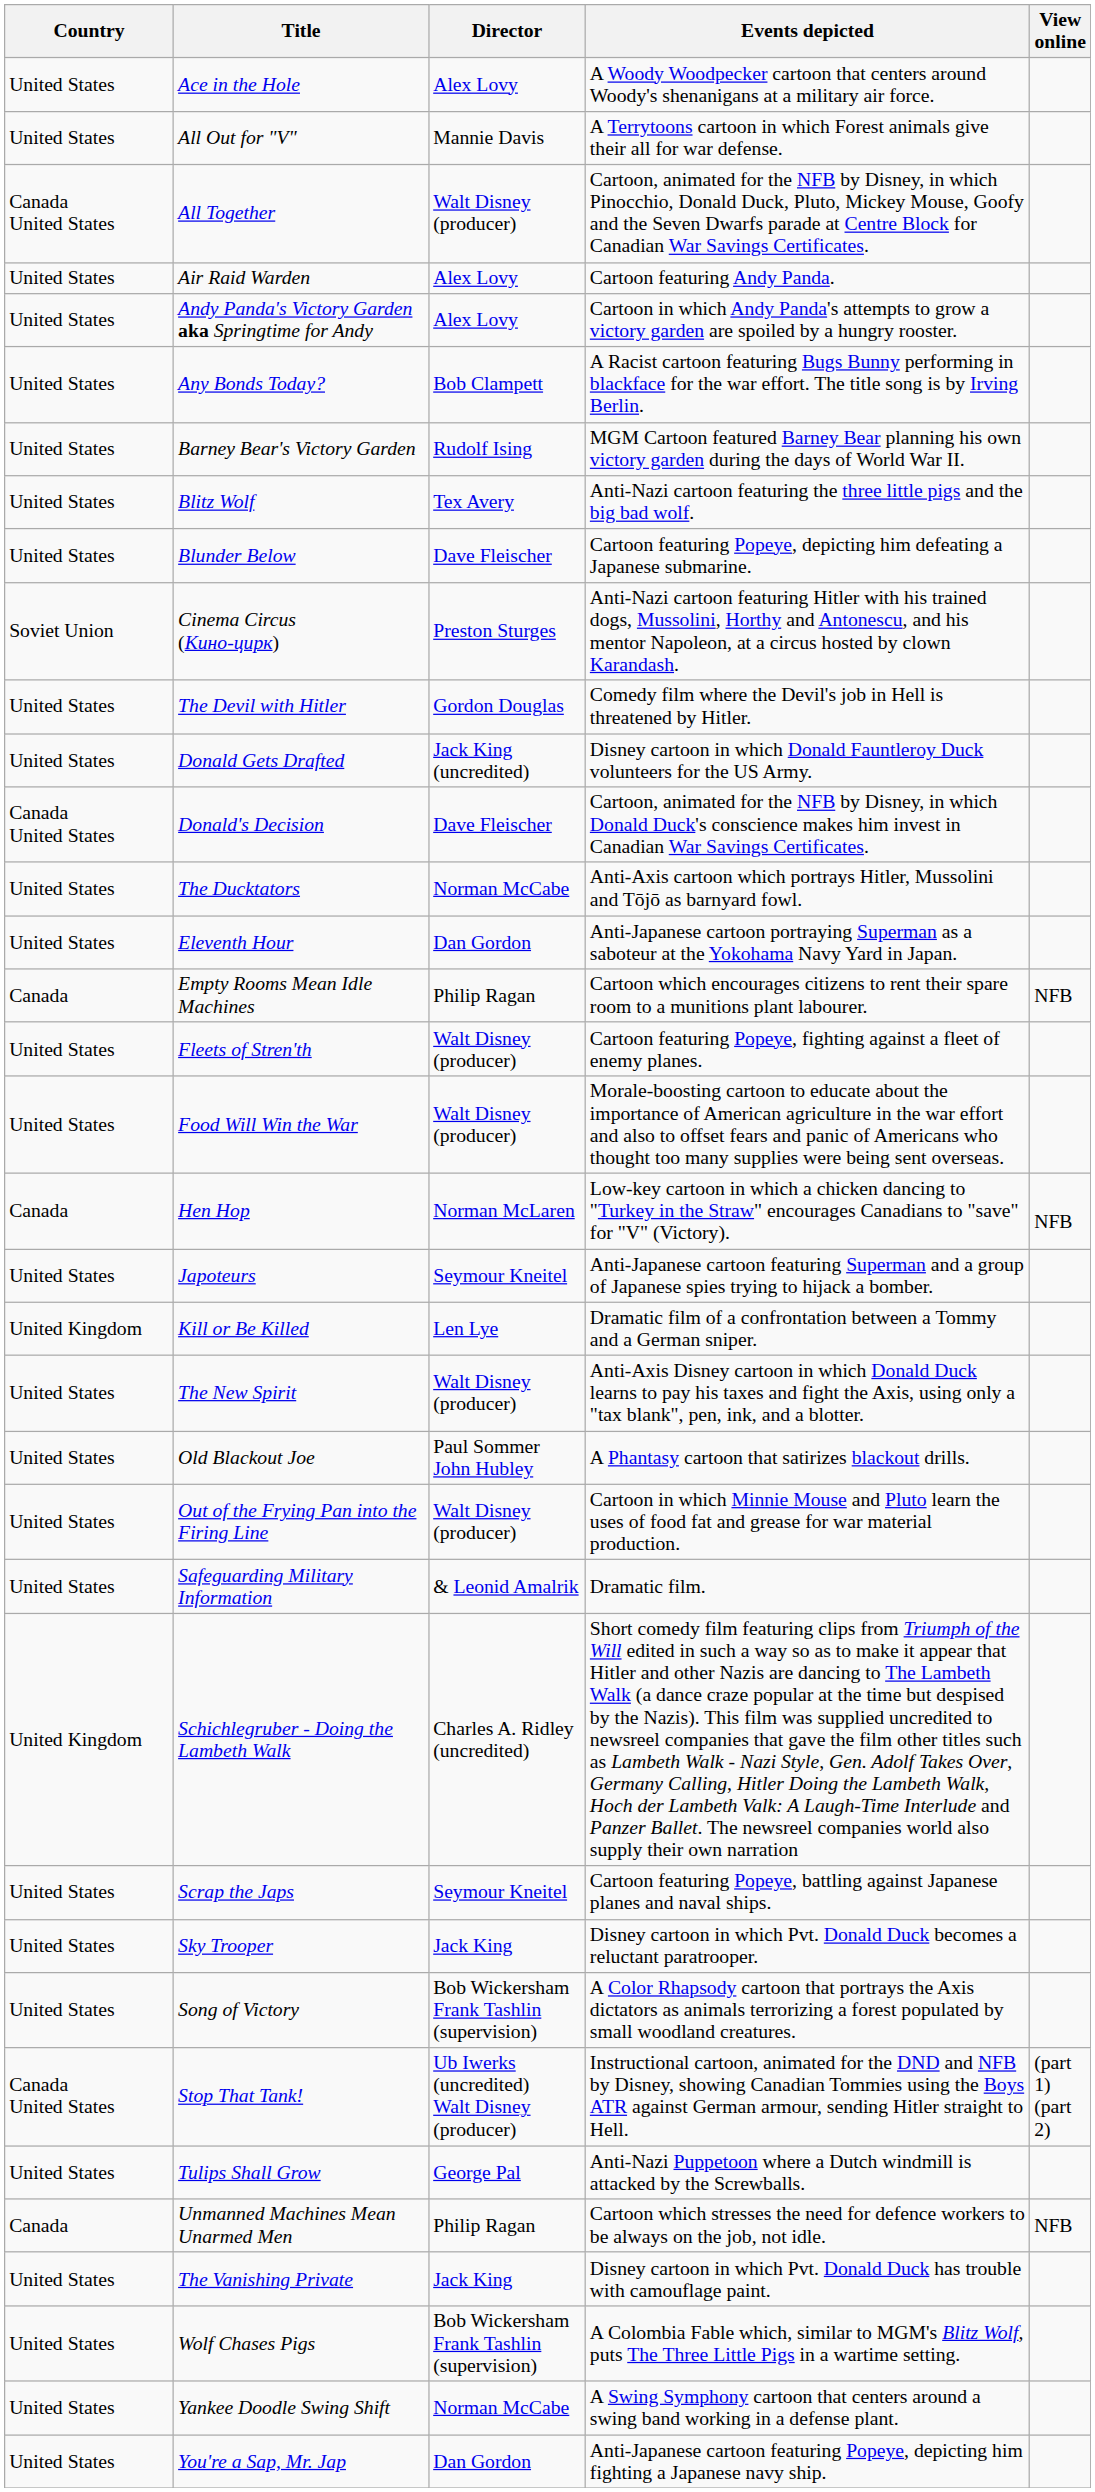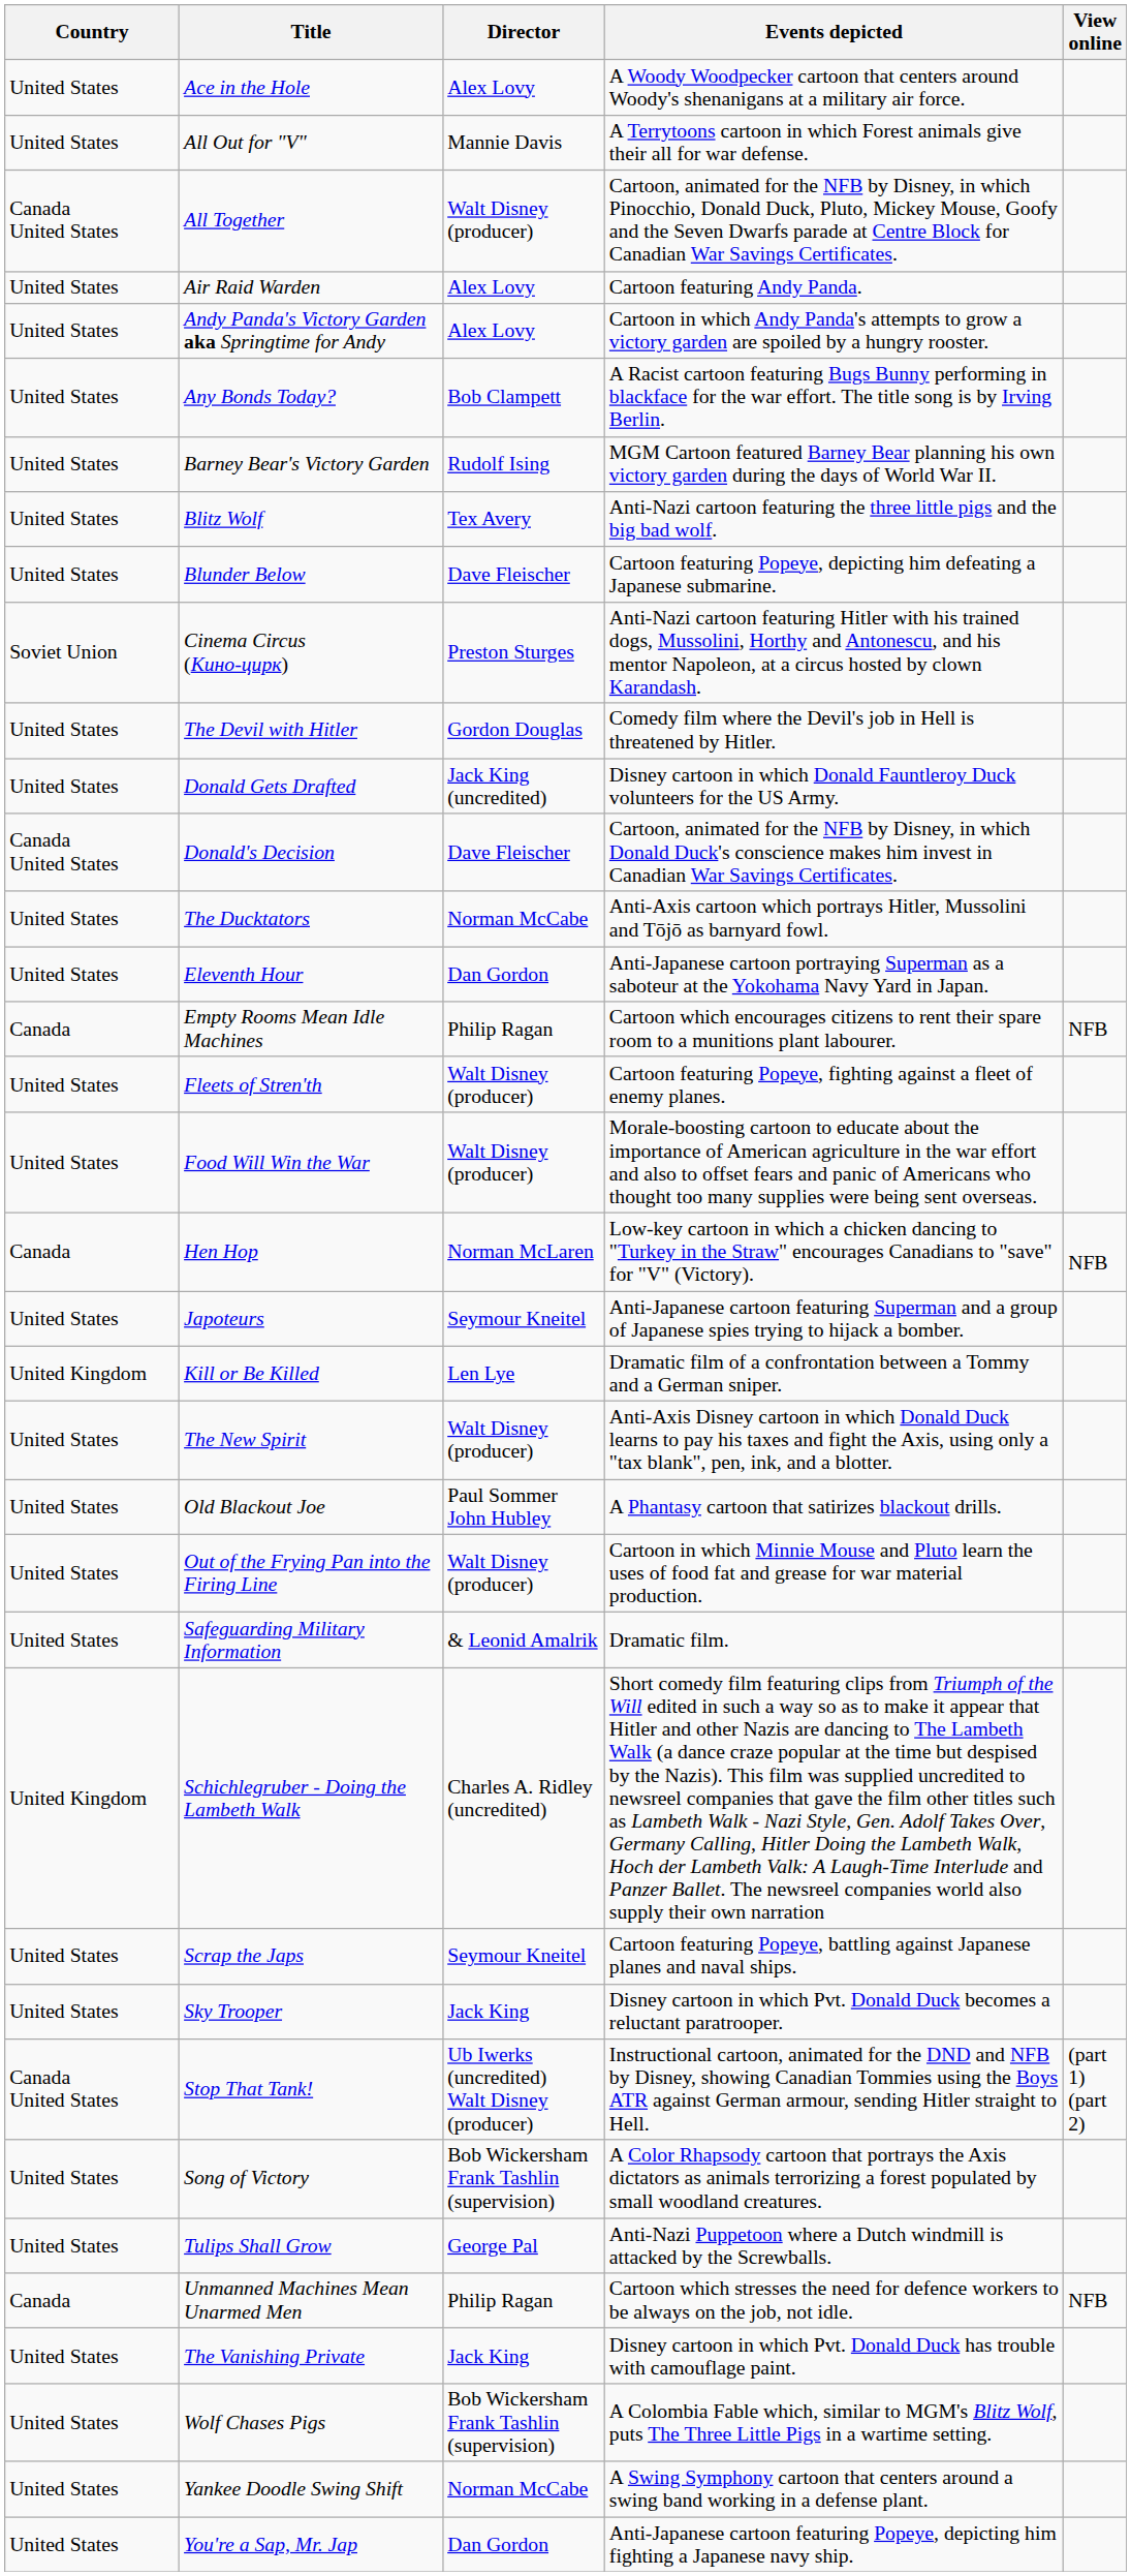 <table class="wikitable" width="100%">
 <tr>
 <th width=130>Country</th>
 <th width=200>Title</th>
 <th width=120>Director</th>
 <th>Events depicted</th>
 <th>View<br>online</th>
 </tr>
 <tr>
 <td>United States</td>
 <td><a href='#'><em>Ace in the Hole</em></a></td>
 <td><a href='#'>Alex Lovy</a></td>
 <td>A <a href='#'>Woody Woodpecker</a> cartoon that centers around Woody's shenanigans at a military air force.</td>
 <td><br></td>
 </tr>
 <tr>
 <td>United States</td>
 <td><em>All Out for "V"</em></td>
 <td>Mannie Davis</td>
 <td>A <a href='#'>Terrytoons</a> cartoon in which Forest animals give their all for war defense.</td>
 <td></td>
 </tr>
 <tr>
 <td>Canada<br>United States</td>
 <td><em><a href='#'>All Together</a></em></td>
 <td><a href='#'>Walt Disney</a> (producer)</td>
 <td>Cartoon, animated for the <a href='#'>NFB</a> by Disney, in which Pinocchio, Donald Duck, Pluto, Mickey Mouse, Goofy and the Seven Dwarfs parade at <a href='#'>Centre Block</a> for Canadian <a href='#'>War Savings Certificates</a>.</td>
 <td></td>
 </tr>
 <tr>
 <td>United States</td>
 <td><em>Air Raid Warden</em></td>
 <td><a href='#'>Alex Lovy</a></td>
 <td>Cartoon featuring <a href='#'>Andy Panda</a>.</td>
 <td></td>
 </tr>
 <tr>
 <td>United States</td>
 <td><em><a href='#'>Andy Panda's Victory Garden</a></em> <strong>aka</strong> <em>Springtime for Andy</em></td>
 <td><a href='#'>Alex Lovy</a></td>
 <td>Cartoon in which <a href='#'>Andy Panda</a>'s attempts to grow a <a href='#'>victory garden</a> are spoiled by a hungry rooster.</td>
 <td></td>
 </tr>
 <tr>
 <td>United States</td>
 <td><em><a href='#'>Any Bonds Today?</a></em></td>
 <td><a href='#'>Bob Clampett</a></td>
 <td>A Racist cartoon featuring <a href='#'>Bugs Bunny</a> performing in <a href='#'>blackface</a> for the war effort. The title song is by <a href='#'>Irving Berlin</a>.</td>
 <td></td>
 </tr>
 <tr>
 <td>United States</td>
 <td><em>Barney Bear's Victory Garden</em></td>
 <td><a href='#'>Rudolf Ising</a></td>
 <td>MGM Cartoon featured <a href='#'>Barney Bear</a> planning his own <a href='#'>victory garden</a> during the days of World War II.</td>
 <td></td>
 </tr>
 <tr>
 <td>United States</td>
 <td><em><a href='#'>Blitz Wolf</a></em></td>
 <td><a href='#'>Tex Avery</a></td>
 <td>Anti-Nazi cartoon featuring the <a href='#'>three little pigs</a> and the <a href='#'>big bad wolf</a>.</td>
 <td><br></td>
 </tr>
 <tr>
 <td>United States</td>
 <td><em><a href='#'>Blunder Below</a></em></td>
 <td><a href='#'>Dave Fleischer</a></td>
 <td>Cartoon featuring <a href='#'>Popeye</a>, depicting him defeating a Japanese submarine.</td>
 <td></td>
 </tr>
 <tr>
 <td>Soviet Union</td>
 <td><em>Cinema Circus</em><br>(<em><a href='#'>Кино-цирк</a></em>)</td>
 <td><a href='#'>Preston Sturges</a></td>
 <td>Anti-Nazi cartoon featuring Hitler with his trained dogs, <a href='#'>Mussolini</a>, <a href='#'>Horthy</a> and <a href='#'>Antonescu</a>, and his mentor Napoleon, at a circus hosted by clown <a href='#'>Karandash</a>.</td>
 <td></td>
 </tr>
 <tr>
 <td>United States</td>
 <td><em><a href='#'>The Devil with Hitler</a></em></td>
 <td><a href='#'>Gordon Douglas</a></td>
 <td>Comedy film where the Devil's job in Hell is threatened by Hitler.</td>
 <td></td>
 </tr>
 <tr>
 <td>United States</td>
 <td><em><a href='#'>Donald Gets Drafted</a></em></td>
 <td><a href='#'>Jack King</a> (uncredited)</td>
 <td>Disney cartoon in which <a href='#'>Donald Fauntleroy Duck</a> volunteers for the US Army.</td>
 <td></td>
 </tr>
 <tr>
 <td>Canada<br>United States</td>
 <td><em><a href='#'>Donald's Decision</a></em></td>
 <td><a href='#'>Dave Fleischer</a></td>
 <td>Cartoon, animated for the <a href='#'>NFB</a> by Disney, in which <a href='#'>Donald Duck</a>'s conscience makes him invest in Canadian <a href='#'>War Savings Certificates</a>.</td>
 <td></td>
 </tr>
 <tr>
 <td>United States</td>
 <td><em><a href='#'>The Ducktators</a></em></td>
 <td><a href='#'>Norman McCabe</a></td>
 <td>Anti-Axis cartoon which portrays Hitler, Mussolini and Tōjō as barnyard fowl.</td>
 <td></td>
 </tr>
 <tr>
 <td>United States</td>
 <td><em><a href='#'>Eleventh Hour</a></em></td>
 <td><a href='#'>Dan Gordon</a></td>
 <td>Anti-Japanese cartoon portraying <a href='#'>Superman</a> as a saboteur at the <a href='#'>Yokohama</a> Navy Yard in Japan.</td>
 <td></td>
 </tr>
 <tr>
 <td>Canada</td>
 <td><em>Empty Rooms Mean Idle Machines</em></td>
 <td>Philip Ragan</td>
 <td>Cartoon which encourages citizens to rent their spare room to a munitions plant labourer.</td>
 <td>NFB</td>
 </tr>
 <tr>
 <td>United States</td>
 <td><em><a href='#'>Fleets of Stren'th</a></em></td>
 <td><a href='#'>Walt Disney</a> (producer)</td>
 <td>Cartoon featuring <a href='#'>Popeye</a>, fighting against a fleet of enemy planes.</td>
 <td></td>
 </tr>
 <tr>
 <td>United States</td>
 <td><em><a href='#'>Food Will Win the War</a></em></td>
 <td><a href='#'>Walt Disney</a> (producer)</td>
 <td>Morale-boosting cartoon to educate about the importance of American agriculture in the war effort and also to offset fears and panic of Americans who thought too many supplies were being sent overseas.</td>
 <td></td>
 </tr>
 <tr>
 <td>Canada</td>
 <td><em><a href='#'>Hen Hop</a></em></td>
 <td><a href='#'>Norman McLaren</a></td>
 <td>Low-key cartoon in which a chicken dancing to "<a href='#'>Turkey in the Straw</a>" encourages Canadians to "save" for "V" (Victory).</td>
 <td><br>NFB</td>
 </tr>
 <tr>
 <td>United States</td>
 <td><em><a href='#'>Japoteurs</a></em></td>
 <td><a href='#'>Seymour Kneitel</a></td>
 <td>Anti-Japanese cartoon featuring <a href='#'>Superman</a> and a group of Japanese spies trying to hijack a bomber.</td>
 <td><br></td>
 </tr>
 <tr>
 <td>United Kingdom</td>
 <td><em><a href='#'>Kill or Be Killed</a></em></td>
 <td><a href='#'>Len Lye</a></td>
 <td>Dramatic film of a confrontation between a Tommy and a German sniper.</td>
 <td></td>
 </tr>
 <tr>
 <td>United States</td>
 <td><em><a href='#'>The New Spirit</a></em></td>
 <td><a href='#'>Walt Disney</a> (producer)</td>
 <td>Anti-Axis Disney cartoon in which <a href='#'>Donald Duck</a> learns to pay his taxes and fight the Axis, using only a "tax blank", pen, ink, and a blotter.</td>
 <td><br></td>
 </tr>
 <tr>
 <td>United States</td>
 <td><em>Old Blackout Joe</em></td>
 <td>Paul Sommer<br><a href='#'>John Hubley</a></td>
 <td>A <a href='#'>Phantasy</a> cartoon that satirizes <a href='#'>blackout</a> drills.</td>
 <td></td>
 </tr>
 <tr>
 <td>United States</td>
 <td><em><a href='#'>Out of the Frying Pan into the Firing Line</a></em></td>
 <td><a href='#'>Walt Disney</a> (producer)</td>
 <td>Cartoon in which <a href='#'>Minnie Mouse</a> and <a href='#'>Pluto</a> learn the uses of food fat and grease for war material production.</td>
 <td></td>
 </tr>
 <tr>
 <td>United States</td>
 <td><em><a href='#'>Safeguarding Military Information</a></em></td>
 <td> & <a href='#'>Leonid Amalrik</a></td>
 <td>Dramatic film.</td>
 <td></td>
 </tr>
 <tr>
 <td>United Kingdom</td>
 <td><em><a href='#'>Schichlegruber - Doing the Lambeth Walk</a></em></td>
 <td>Charles A. Ridley (uncredited)</td>
 <td>Short comedy film featuring clips from <em><a href='#'>Triumph of the Will</a></em> edited in such a way so as to make it appear that Hitler and other Nazis are dancing to <a href='#'>The Lambeth Walk</a> (a dance craze popular at the time but despised by the Nazis). This film was supplied uncredited to newsreel companies that gave the film other titles such as <em>Lambeth Walk - Nazi Style</em>, <em>Gen. Adolf Takes Over</em>, <em>Germany Calling</em>, <em>Hitler Doing the Lambeth Walk</em>, <em>Hoch der Lambeth Valk: A Laugh-Time Interlude</em> and <em>Panzer Ballet</em>. The newsreel companies world also supply their own narration</td>
 <td><br></td>
 </tr>
 <tr>
 <td>United States</td>
 <td><em><a href='#'>Scrap the Japs</a></em></td>
 <td><a href='#'>Seymour Kneitel</a></td>
 <td>Cartoon featuring <a href='#'>Popeye</a>, battling against Japanese planes and naval ships.</td>
 <td></td>
 </tr>
 <tr>
 <td>United States</td>
 <td><em><a href='#'>Sky Trooper</a></em></td>
 <td><a href='#'>Jack King</a></td>
 <td>Disney cartoon in which Pvt. <a href='#'>Donald Duck</a> becomes a reluctant paratrooper.</td>
 <td></td>
 </tr>
 <tr>
+<td>Canada<br>United States</td>
+<td><em><a href='#'>Stop That Tank!</a></em></td>
+<td><a href='#'>Ub Iwerks</a> (uncredited)<br><a href='#'>Walt Disney</a> (producer)</td>
+<td>Instructional cartoon, animated for the <a href='#'>DND</a> and <a href='#'>NFB</a> by Disney, showing Canadian Tommies using the <a href='#'>Boys</a> <a href='#'>ATR</a> against German armour, sending Hitler straight to Hell.</td>
+<td> (part 1)<br> (part 2)<br></td>
+</tr>
+<tr>
 <td>United States</td>
 <td><em>Song of Victory</em></td>
 <td>Bob Wickersham<br><a href='#'>Frank Tashlin</a> (supervision)</td>
 <td>A <a href='#'>Color Rhapsody</a> cartoon that portrays the Axis dictators as animals terrorizing a forest populated by small woodland creatures.</td>
 <td></td>
-</tr>
-<tr>
-<td>Canada<br>United States</td>
-<td><em><a href='#'>Stop That Tank!</a></em></td>
-<td><a href='#'>Ub Iwerks</a> (uncredited)<br><a href='#'>Walt Disney</a> (producer)</td>
-<td>Instructional cartoon, animated for the <a href='#'>DND</a> and <a href='#'>NFB</a> by Disney, showing Canadian Tommies using the <a href='#'>Boys</a> <a href='#'>ATR</a> against German armour, sending Hitler straight to Hell.</td>
-<td> (part 1)<br> (part 2)<br></td>
 </tr>
 <tr>
 <td>United States</td>
 <td><em><a href='#'>Tulips Shall Grow</a></em></td>
 <td><a href='#'>George Pal</a></td>
 <td>Anti-Nazi <a href='#'>Puppetoon</a> where a Dutch windmill is attacked by the Screwballs.</td>
 <td></td>
 </tr>
 <tr>
 <td>Canada</td>
 <td><em>Unmanned Machines Mean Unarmed Men</em></td>
 <td>Philip Ragan</td>
 <td>Cartoon which stresses the need for defence workers to be always on the job, not idle.</td>
 <td>NFB</td>
 </tr>
 <tr>
 <td>United States</td>
 <td><em><a href='#'>The Vanishing Private</a></em></td>
 <td><a href='#'>Jack King</a></td>
 <td>Disney cartoon in which Pvt. <a href='#'>Donald Duck</a> has trouble with camouflage paint.</td>
 <td></td>
 </tr>
 <tr>
 <td>United States</td>
 <td><em>Wolf Chases Pigs</em></td>
 <td>Bob Wickersham<br><a href='#'>Frank Tashlin</a> (supervision)</td>
 <td>A Colombia Fable which, similar to MGM's <em><a href='#'>Blitz Wolf</a></em>, puts <a href='#'>The Three Little Pigs</a> in a wartime setting.</td>
 <td></td>
 </tr>
 <tr>
 <td>United States</td>
 <td><em>Yankee Doodle Swing Shift</em></td>
 <td><a href='#'>Norman McCabe</a></td>
 <td>A <a href='#'>Swing Symphony</a> cartoon that centers around a swing band working in a defense plant.</td>
 <td></td>
 </tr>
 <tr>
 <td>United States</td>
 <td><em><a href='#'>You're a Sap, Mr. Jap</a></em></td>
 <td><a href='#'>Dan Gordon</a></td>
 <td>Anti-Japanese cartoon featuring <a href='#'>Popeye</a>, depicting him fighting a Japanese navy ship.</td>
 <td></td>
 </tr>
 </table>
